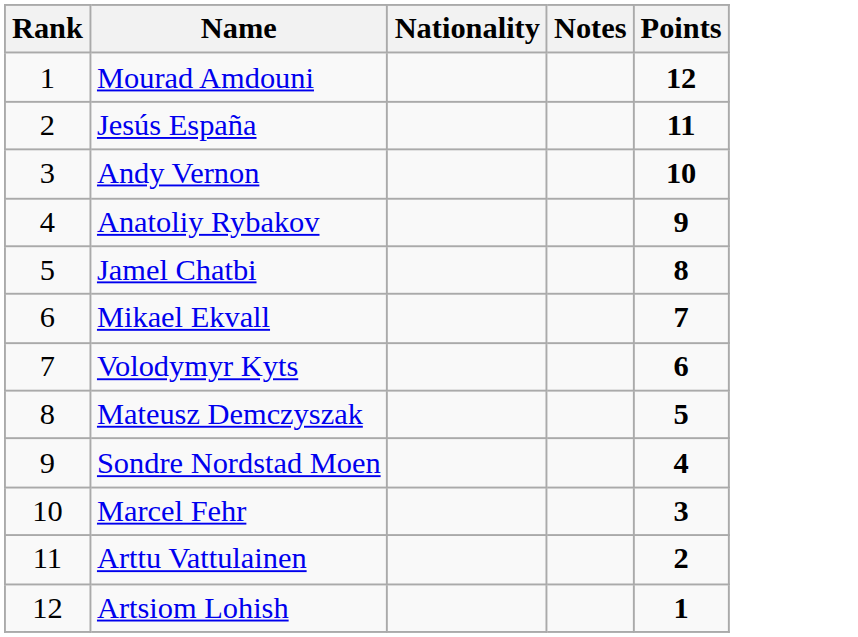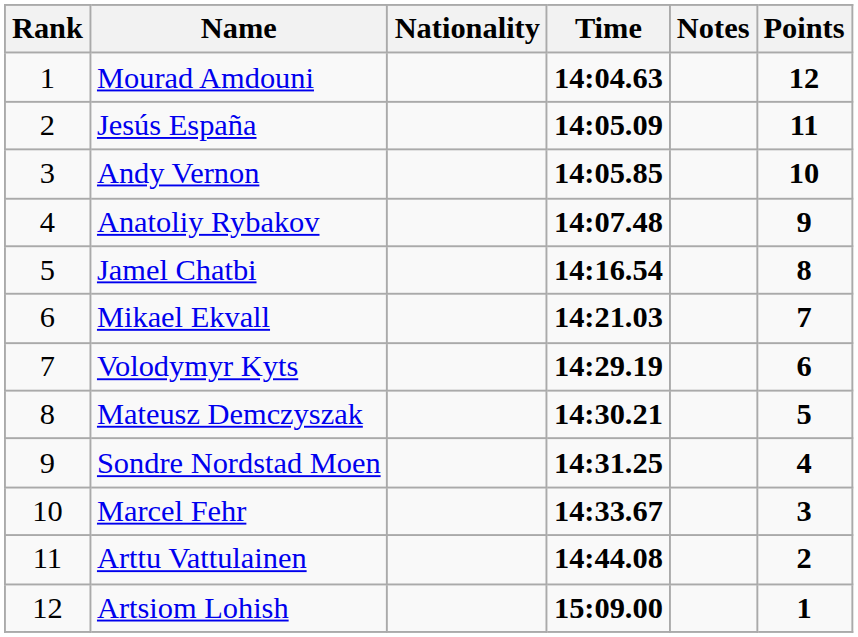 <table class="wikitable sortable" style="text-align:center">
 <tr>
 <th>Rank</th>
 <th>Name</th>
 <th>Nationality</th>
+<th>Time</th>
 <th>Notes</th>
 <th>Points</th>
 </tr>
 <tr>
 <td>1</td>
 <td align=left><a href='#'>Mourad Amdouni</a></td>
 <td align=left></td>
+<td><strong>14:04.63</strong></td>
 <td></td>
 <td><strong>12</strong></td>
 </tr>
 <tr>
 <td>2</td>
 <td align=left><a href='#'>Jesús España</a></td>
 <td align=left></td>
+<td><strong>14:05.09</strong></td>
 <td></td>
 <td><strong>11</strong></td>
 </tr>
 <tr>
 <td>3</td>
 <td align=left><a href='#'>Andy Vernon</a></td>
 <td align=left></td>
+<td><strong>14:05.85</strong></td>
 <td></td>
 <td><strong>10</strong></td>
 </tr>
 <tr>
 <td>4</td>
 <td align=left><a href='#'>Anatoliy Rybakov</a></td>
 <td align=left></td>
+<td><strong>14:07.48</strong></td>
 <td></td>
 <td><strong>9</strong></td>
 </tr>
 <tr>
 <td>5</td>
 <td align=left><a href='#'>Jamel Chatbi</a></td>
 <td align=left></td>
+<td><strong>14:16.54</strong></td>
 <td></td>
 <td><strong>8</strong></td>
 </tr>
 <tr>
 <td>6</td>
 <td align=left><a href='#'>Mikael Ekvall</a></td>
 <td align=left></td>
+<td><strong>14:21.03</strong></td>
 <td></td>
 <td><strong>7</strong></td>
 </tr>
 <tr>
 <td>7</td>
 <td align=left><a href='#'>Volodymyr Kyts</a></td>
 <td align=left></td>
+<td><strong>14:29.19</strong></td>
 <td></td>
 <td><strong>6</strong></td>
 </tr>
 <tr>
 <td>8</td>
 <td align=left><a href='#'>Mateusz Demczyszak</a></td>
 <td align=left></td>
+<td><strong>14:30.21</strong></td>
 <td></td>
 <td><strong>5</strong></td>
 </tr>
 <tr>
 <td>9</td>
 <td align=left><a href='#'>Sondre Nordstad Moen</a></td>
 <td align=left></td>
+<td><strong>14:31.25</strong></td>
 <td></td>
 <td><strong>4</strong></td>
 </tr>
 <tr>
 <td>10</td>
 <td align=left><a href='#'>Marcel Fehr</a></td>
 <td align=left></td>
+<td><strong>14:33.67</strong></td>
 <td></td>
 <td><strong>3</strong></td>
 </tr>
 <tr>
 <td>11</td>
 <td align=left><a href='#'>Arttu Vattulainen</a></td>
 <td align=left></td>
+<td><strong>14:44.08</strong></td>
 <td></td>
 <td><strong>2</strong></td>
 </tr>
 <tr>
 <td>12</td>
 <td align=left><a href='#'>Artsiom Lohish</a></td>
 <td align=left></td>
+<td><strong>15:09.00</strong></td>
 <td></td>
 <td><strong>1</strong></td>
 </tr>
 </table>
